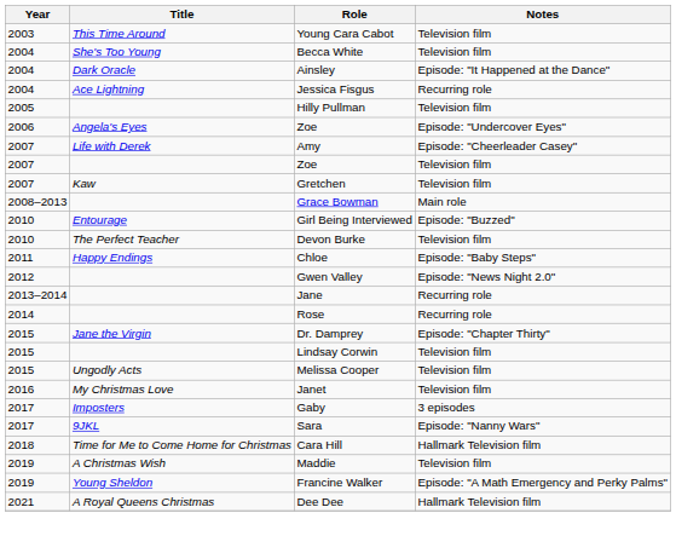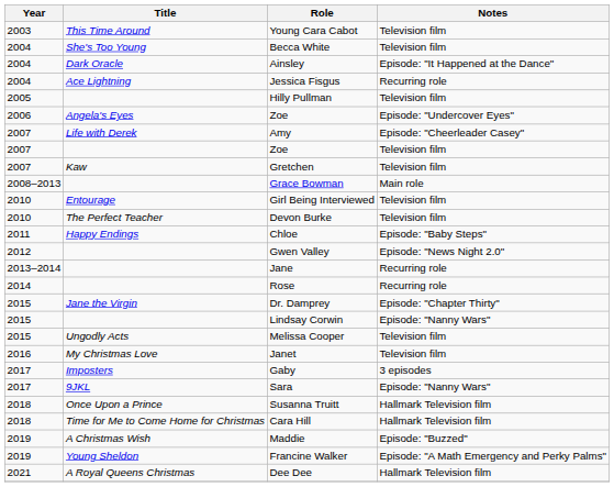 <table class="wikitable sortable">
 <tr>
 <th>Year</th>
 <th>Title</th>
 <th>Role</th>
 <th class="unsortable">Notes</th>
 </tr>
 <tr>
 <td>2003</td>
 <td><em><a href='#'>This Time Around</a></em></td>
 <td>Young Cara Cabot</td>
 <td>Television film</td>
 </tr>
 <tr>
 <td>2004</td>
 <td><em><a href='#'>She's Too Young</a></em></td>
 <td>Becca White</td>
 <td>Television film</td>
 </tr>
 <tr>
 <td>2004</td>
 <td><em><a href='#'>Dark Oracle</a></em></td>
 <td>Ainsley</td>
 <td>Episode: "It Happened at the Dance"</td>
 </tr>
 <tr>
 <td>2004</td>
 <td><em><a href='#'>Ace Lightning</a></em></td>
 <td>Jessica Fisgus</td>
 <td>Recurring role</td>
 </tr>
 <tr>
 <td>2005</td>
 <td><em></em></td>
 <td>Hilly Pullman</td>
 <td>Television film</td>
 </tr>
 <tr>
 <td>2006</td>
 <td><em><a href='#'>Angela's Eyes</a></em></td>
 <td>Zoe</td>
 <td>Episode: "Undercover Eyes"</td>
 </tr>
 <tr>
 <td>2007</td>
 <td><em><a href='#'>Life with Derek</a></em></td>
 <td>Amy</td>
 <td>Episode: "Cheerleader Casey"</td>
 </tr>
 <tr>
 <td>2007</td>
 <td><em></em></td>
 <td>Zoe</td>
 <td>Television film</td>
 </tr>
 <tr>
 <td>2007</td>
 <td><em>Kaw</em></td>
 <td>Gretchen</td>
 <td>Television film</td>
 </tr>
 <tr>
 <td>2008–2013</td>
 <td><em></em></td>
 <td><a href='#'>Grace Bowman</a></td>
 <td>Main role</td>
 </tr>
 <tr>
 <td>2010</td>
 <td><em><a href='#'>Entourage</a></em></td>
 <td>Girl Being Interviewed</td>
-<td>Episode: "Buzzed"</td>
+<td>Television film</td>
 </tr>
 <tr>
 <td>2010</td>
 <td data-sort-value="Perfect Teacher, The"><em>The Perfect Teacher</em></td>
 <td>Devon Burke</td>
 <td>Television film</td>
 </tr>
 <tr>
 <td>2011</td>
 <td><em><a href='#'>Happy Endings</a></em></td>
 <td>Chloe</td>
 <td>Episode: "Baby Steps"</td>
 </tr>
 <tr>
 <td>2012</td>
 <td><em></em></td>
 <td>Gwen Valley</td>
 <td>Episode: "News Night 2.0"</td>
 </tr>
 <tr>
 <td>2013–2014</td>
 <td><em></em></td>
 <td>Jane</td>
 <td>Recurring role</td>
 </tr>
 <tr>
 <td>2014</td>
 <td><em></em></td>
 <td>Rose</td>
 <td>Recurring role</td>
 </tr>
 <tr>
 <td>2015</td>
 <td><em><a href='#'>Jane the Virgin</a></em></td>
 <td>Dr. Damprey</td>
 <td>Episode: "Chapter Thirty"</td>
 </tr>
 <tr>
 <td>2015</td>
 <td><em></em></td>
 <td>Lindsay Corwin</td>
-<td>Television film</td>
+<td>Episode: "Nanny Wars"</td>
 </tr>
 <tr>
 <td>2015</td>
 <td><em>Ungodly Acts</em></td>
 <td>Melissa Cooper</td>
 <td>Television film</td>
 </tr>
 <tr>
 <td>2016</td>
 <td><em>My Christmas Love</em></td>
 <td>Janet</td>
 <td>Television film</td>
 </tr>
 <tr>
 <td>2017</td>
 <td><em><a href='#'>Imposters</a></em></td>
 <td>Gaby</td>
 <td>3 episodes</td>
 </tr>
 <tr>
 <td>2017</td>
 <td><em><a href='#'>9JKL</a></em></td>
 <td>Sara</td>
 <td>Episode: "Nanny Wars"</td>
 </tr>
 <tr>
 <td>2018</td>
+<td><em>Once Upon a Prince</em></td>
+<td>Susanna Truitt</td>
+<td>Hallmark Television film</td>
+</tr>
+<tr>
+<td>2018</td>
 <td><em>Time for Me to Come Home for Christmas</em></td>
 <td>Cara Hill</td>
 <td>Hallmark Television film</td>
 </tr>
 <tr>
 <td>2019</td>
 <td data-sort-value="Christmas Wish, A"><em>A Christmas Wish</em></td>
 <td>Maddie</td>
-<td>Television film</td>
+<td>Episode: "Buzzed"</td>
 </tr>
 <tr>
 <td>2019</td>
 <td><em><a href='#'>Young Sheldon</a></em></td>
 <td>Francine Walker</td>
 <td>Episode: "A Math Emergency and Perky Palms"</td>
 </tr>
 <tr>
 <td>2021</td>
 <td data-sort-value="Royal Queens Christmas, A"><em>A Royal Queens Christmas</em></td>
 <td>Dee Dee</td>
 <td>Hallmark Television film</td>
 </tr>
 <tr>
 </tr>
 </table>
